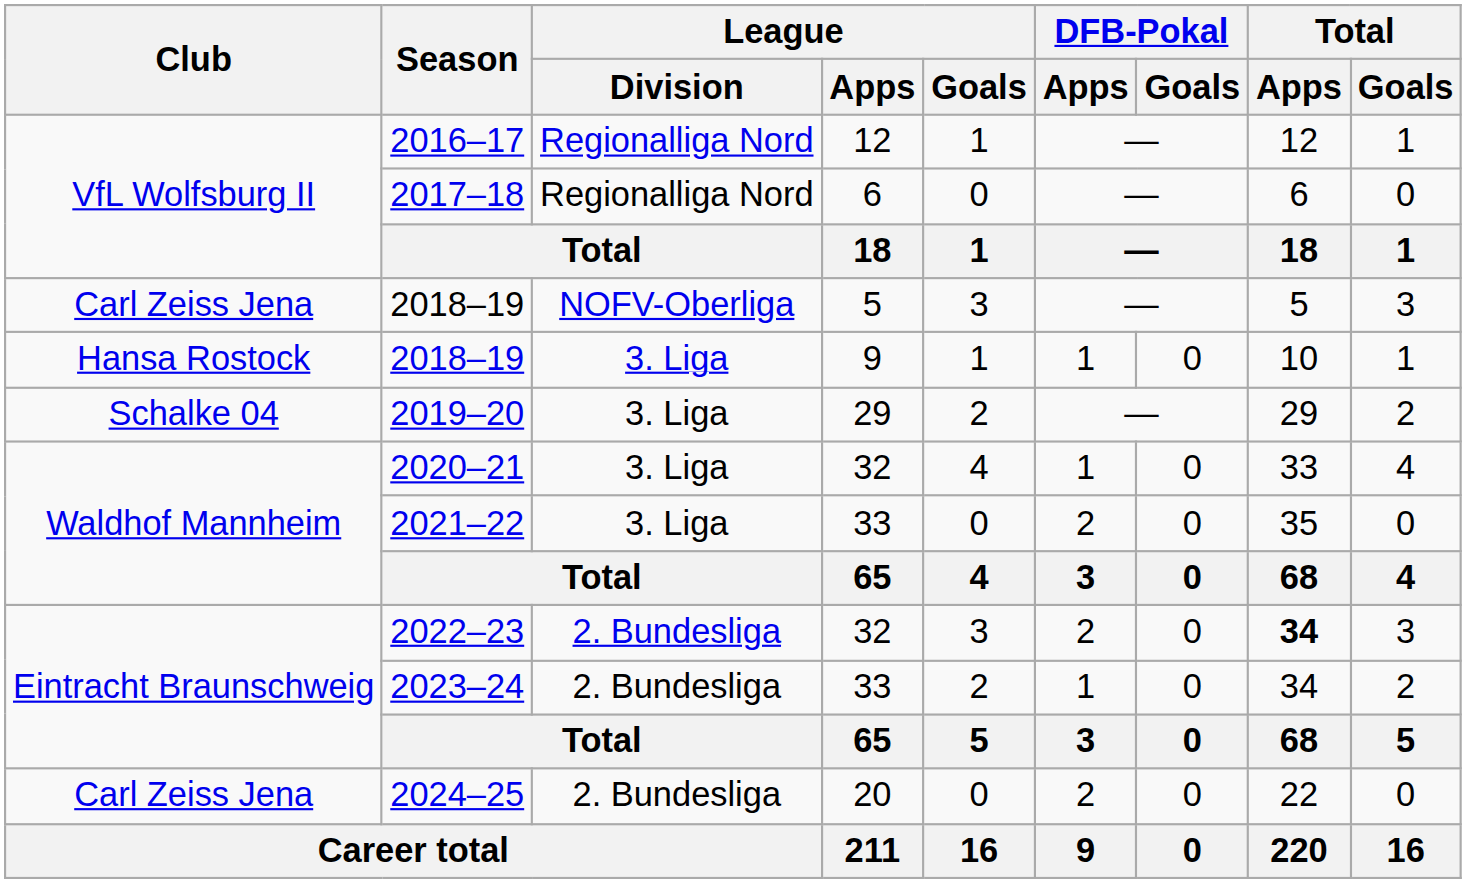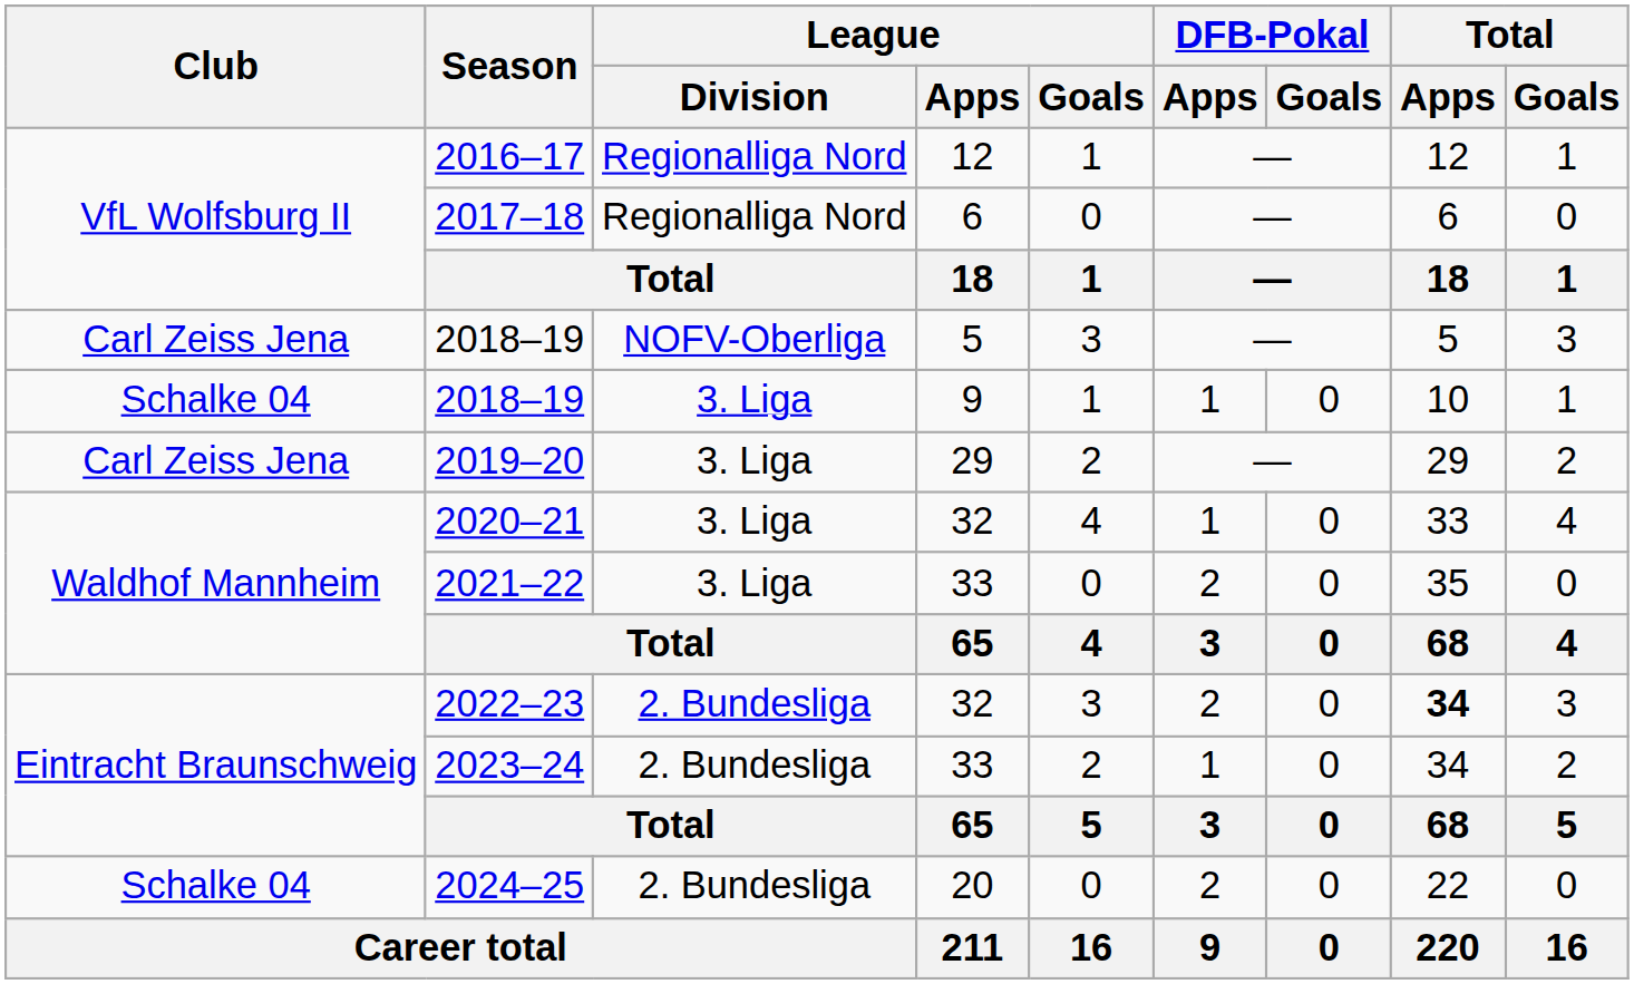 <table class="wikitable nowrap" style="text-align:center">
 <tr>
 <th rowspan="2">Club</th>
 <th rowspan="2">Season</th>
 <th colspan="3">League</th>
 <th colspan="2"><a href='#'>DFB-Pokal</a></th>
 <th colspan="2">Total</th>
 </tr>
 <tr>
 <th>Division</th>
 <th>Apps</th>
 <th>Goals</th>
 <th>Apps</th>
 <th>Goals</th>
 <th>Apps</th>
 <th>Goals</th>
 </tr>
 <tr>
 <td rowspan="3"><a href='#'>VfL Wolfsburg II</a></td>
 <td><a href='#'>2016–17</a></td>
 <td><a href='#'>Regionalliga Nord</a></td>
 <td>12</td>
 <td>1</td>
 <td colspan="2">—</td>
 <td>12</td>
 <td>1</td>
 </tr>
 <tr>
 <td><a href='#'>2017–18</a></td>
 <td>Regionalliga Nord</td>
 <td>6</td>
 <td>0</td>
 <td colspan="2">—</td>
 <td>6</td>
 <td>0</td>
 </tr>
 <tr>
 <th colspan="2">Total</th>
 <th>18</th>
 <th>1</th>
 <th colspan="2">—</th>
 <th>18</th>
 <th>1</th>
 </tr>
 <tr>
 <td><a href='#'>Carl Zeiss Jena</a></td>
 <td>2018–19</td>
 <td><a href='#'>NOFV-Oberliga</a></td>
 <td>5</td>
 <td>3</td>
 <td colspan="2">—</td>
 <td>5</td>
 <td>3</td>
 </tr>
 <tr>
-<td><a href='#'>Hansa Rostock</a></td>
+<td><a href='#'>Schalke 04</a></td>
 <td><a href='#'>2018–19</a></td>
 <td><a href='#'>3. Liga</a></td>
 <td>9</td>
 <td>1</td>
 <td>1</td>
 <td>0</td>
 <td>10</td>
 <td>1</td>
 </tr>
 <tr>
-<td><a href='#'>Schalke 04</a></td>
+<td><a href='#'>Carl Zeiss Jena</a></td>
 <td><a href='#'>2019–20</a></td>
 <td>3. Liga</td>
 <td>29</td>
 <td>2</td>
 <td colspan="2">—</td>
 <td>29</td>
 <td>2</td>
 </tr>
 <tr>
 <td rowspan="3"><a href='#'>Waldhof Mannheim</a></td>
 <td><a href='#'>2020–21</a></td>
 <td>3. Liga</td>
 <td>32</td>
 <td>4</td>
 <td>1</td>
 <td>0</td>
 <td>33</td>
 <td>4</td>
 </tr>
 <tr>
 <td><a href='#'>2021–22</a></td>
 <td>3. Liga</td>
 <td>33</td>
 <td>0</td>
 <td>2</td>
 <td>0</td>
 <td>35</td>
 <td>0</td>
 </tr>
 <tr>
 <th colspan="2">Total</th>
 <th>65</th>
 <th>4</th>
 <th>3</th>
 <th>0</th>
 <th>68</th>
 <th>4</th>
 </tr>
 <tr>
 <td rowspan="3"><a href='#'>Eintracht Braunschweig</a></td>
 <td><a href='#'>2022–23</a></td>
 <td><a href='#'>2. Bundesliga</a></td>
 <td>32</td>
 <td>3</td>
 <td>2</td>
 <td>0</td>
 <td><strong>34</strong></td>
 <td>3</td>
 </tr>
 <tr>
 <td><a href='#'>2023–24</a></td>
 <td>2. Bundesliga</td>
 <td>33</td>
 <td>2</td>
 <td>1</td>
 <td>0</td>
 <td>34</td>
 <td>2</td>
 </tr>
 <tr>
 <th colspan="2">Total</th>
 <th>65</th>
 <th>5</th>
 <th>3</th>
 <th>0</th>
 <th>68</th>
 <th>5</th>
 </tr>
 <tr>
-<td><a href='#'>Carl Zeiss Jena</a></td>
+<td><a href='#'>Schalke 04</a></td>
 <td><a href='#'>2024–25</a></td>
 <td>2. Bundesliga</td>
 <td>20</td>
 <td>0</td>
 <td>2</td>
 <td>0</td>
 <td>22</td>
 <td>0</td>
 </tr>
 <tr>
 <th colspan="3">Career total</th>
 <th>211</th>
 <th>16</th>
 <th>9</th>
 <th>0</th>
 <th>220</th>
 <th>16</th>
 </tr>
 </table>
